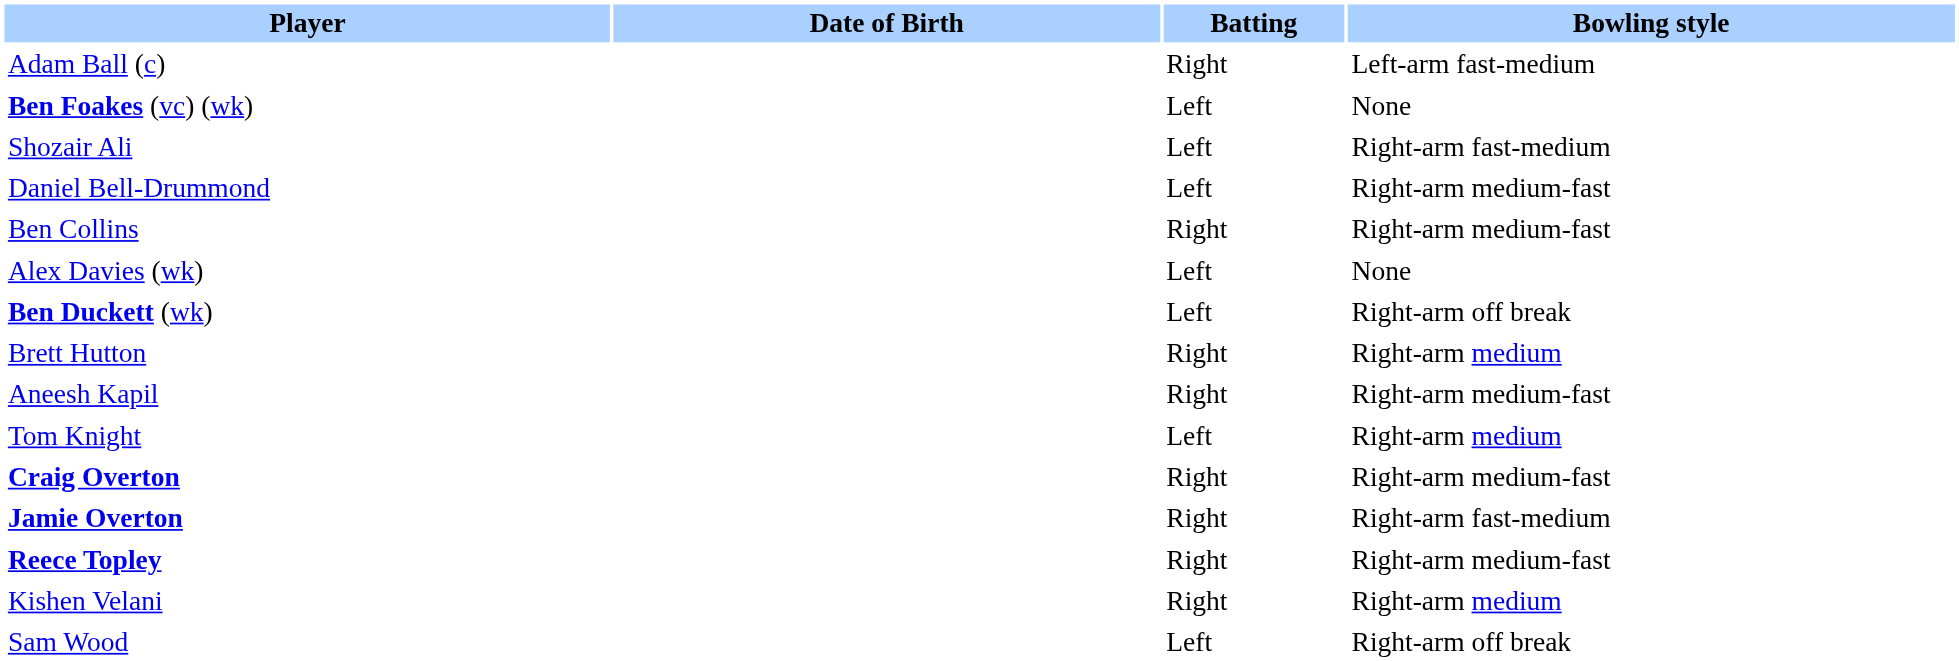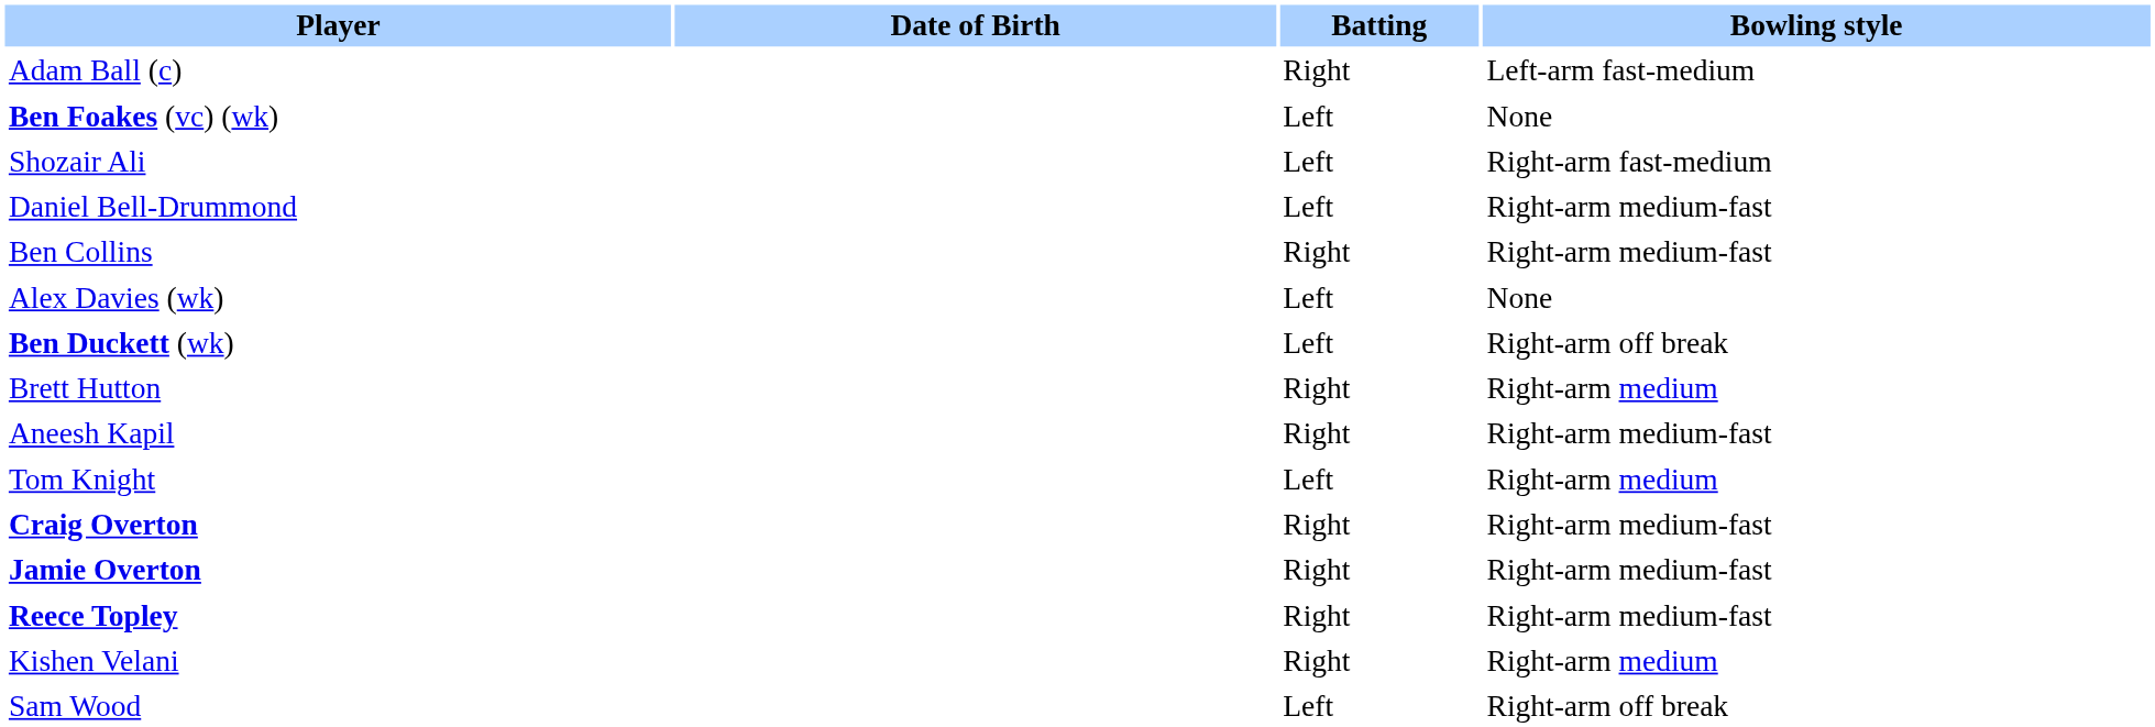 <table border="0" cellspacing="2" cellpadding="2" style="width:90%;">
 <tr style="background:#aad0ff;">
 <th width=20%>Player</th>
 <th width=18%>Date of Birth</th>
 <th width=6%>Batting</th>
 <th width=20%>Bowling style</th>
 </tr>
 <tr>
 <td><a href='#'>Adam Ball</a> (<a href='#'>c</a>)</td>
 <td></td>
 <td>Right</td>
 <td>Left-arm fast-medium</td>
 </tr>
 <tr>
 <td><strong><a href='#'>Ben Foakes</a></strong> (<a href='#'>vc</a>) (<a href='#'>wk</a>)</td>
 <td></td>
 <td>Left</td>
 <td>None</td>
 </tr>
 <tr>
 <td><a href='#'>Shozair Ali</a></td>
 <td></td>
 <td>Left</td>
 <td>Right-arm fast-medium</td>
 </tr>
 <tr>
 <td><a href='#'>Daniel Bell-Drummond</a></td>
 <td></td>
 <td>Left</td>
 <td>Right-arm medium-fast</td>
 </tr>
 <tr>
 <td><a href='#'>Ben Collins</a></td>
 <td></td>
 <td>Right</td>
 <td>Right-arm medium-fast</td>
 </tr>
 <tr>
 <td><a href='#'>Alex Davies</a> (<a href='#'>wk</a>)</td>
 <td></td>
 <td>Left</td>
 <td>None</td>
 </tr>
 <tr>
 <td><strong><a href='#'>Ben Duckett</a></strong> (<a href='#'>wk</a>)</td>
 <td></td>
 <td>Left</td>
 <td>Right-arm off break</td>
 </tr>
 <tr>
 <td><a href='#'>Brett Hutton</a></td>
 <td></td>
 <td>Right</td>
 <td>Right-arm <a href='#'>medium</a></td>
 </tr>
 <tr>
 <td><a href='#'>Aneesh Kapil</a></td>
 <td></td>
 <td>Right</td>
 <td>Right-arm medium-fast</td>
 </tr>
 <tr>
 <td><a href='#'>Tom Knight</a></td>
 <td></td>
 <td>Left</td>
 <td>Right-arm <a href='#'>medium</a></td>
 </tr>
 <tr>
 <td><strong><a href='#'>Craig Overton</a></strong></td>
 <td></td>
 <td>Right</td>
 <td>Right-arm medium-fast</td>
 </tr>
 <tr>
 <td><strong><a href='#'>Jamie Overton</a></strong></td>
 <td></td>
 <td>Right</td>
-<td>Right-arm fast-medium</td>
+<td>Right-arm medium-fast</td>
 </tr>
 <tr>
 <td><strong><a href='#'>Reece Topley</a></strong></td>
 <td></td>
 <td>Right</td>
 <td>Right-arm medium-fast</td>
 </tr>
 <tr>
 <td><a href='#'>Kishen Velani</a></td>
 <td></td>
 <td>Right</td>
 <td>Right-arm <a href='#'>medium</a></td>
 </tr>
 <tr>
 <td><a href='#'>Sam Wood</a></td>
 <td></td>
 <td>Left</td>
 <td>Right-arm off break</td>
 </tr>
 </table>
